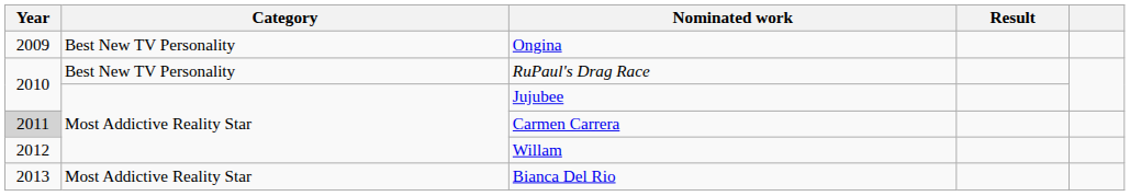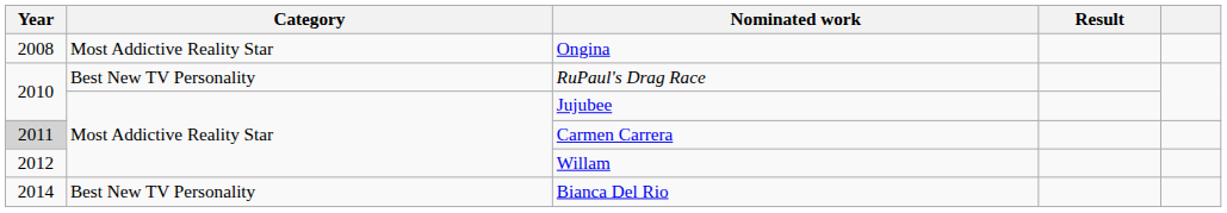 <table class="wikitable" style="width:85%;">
 <tr>
 <th width=5%>Year</th>
 <th style="width:40%;">Category</th>
 <th style="width:40%;">Nominated work</th>
 <th style="width:10%;">Result</th>
 <th width=5%></th>
 </tr>
 <tr>
-<td style="text-align: center;">2009</td>
-<td>Best New TV Personality</td>
+<td style="text-align: center;">2008</td>
+<td>Most Addictive Reality Star</td>
 <td><a href='#'>Ongina</a></td>
 <td></td>
 <td></td>
 </tr>
 <tr>
 <td rowspan="2" style="text-align: center;">2010</td>
 <td>Best New TV Personality</td>
 <td><em>RuPaul's Drag Race</em></td>
 <td></td>
 <td rowspan="2"></td>
 </tr>
 <tr>
 <td rowspan="3">Most Addictive Reality Star</td>
 <td><a href='#'>Jujubee</a></td>
 <td></td>
 </tr>
 <tr>
 <td style="background: lightgrey; text-align: center;">2011</td>
 <td><a href='#'>Carmen Carrera</a></td>
 <td></td>
 <td></td>
 </tr>
 <tr>
 <td style="text-align: center;">2012</td>
 <td><a href='#'>Willam</a></td>
 <td></td>
 <td></td>
 </tr>
 <tr>
-<td style="text-align: center;">2013</td>
-<td>Most Addictive Reality Star</td>
+<td style="text-align: center;">2014</td>
+<td>Best New TV Personality</td>
 <td><a href='#'>Bianca Del Rio</a></td>
 <td></td>
 <td></td>
 </tr>
 </table>
